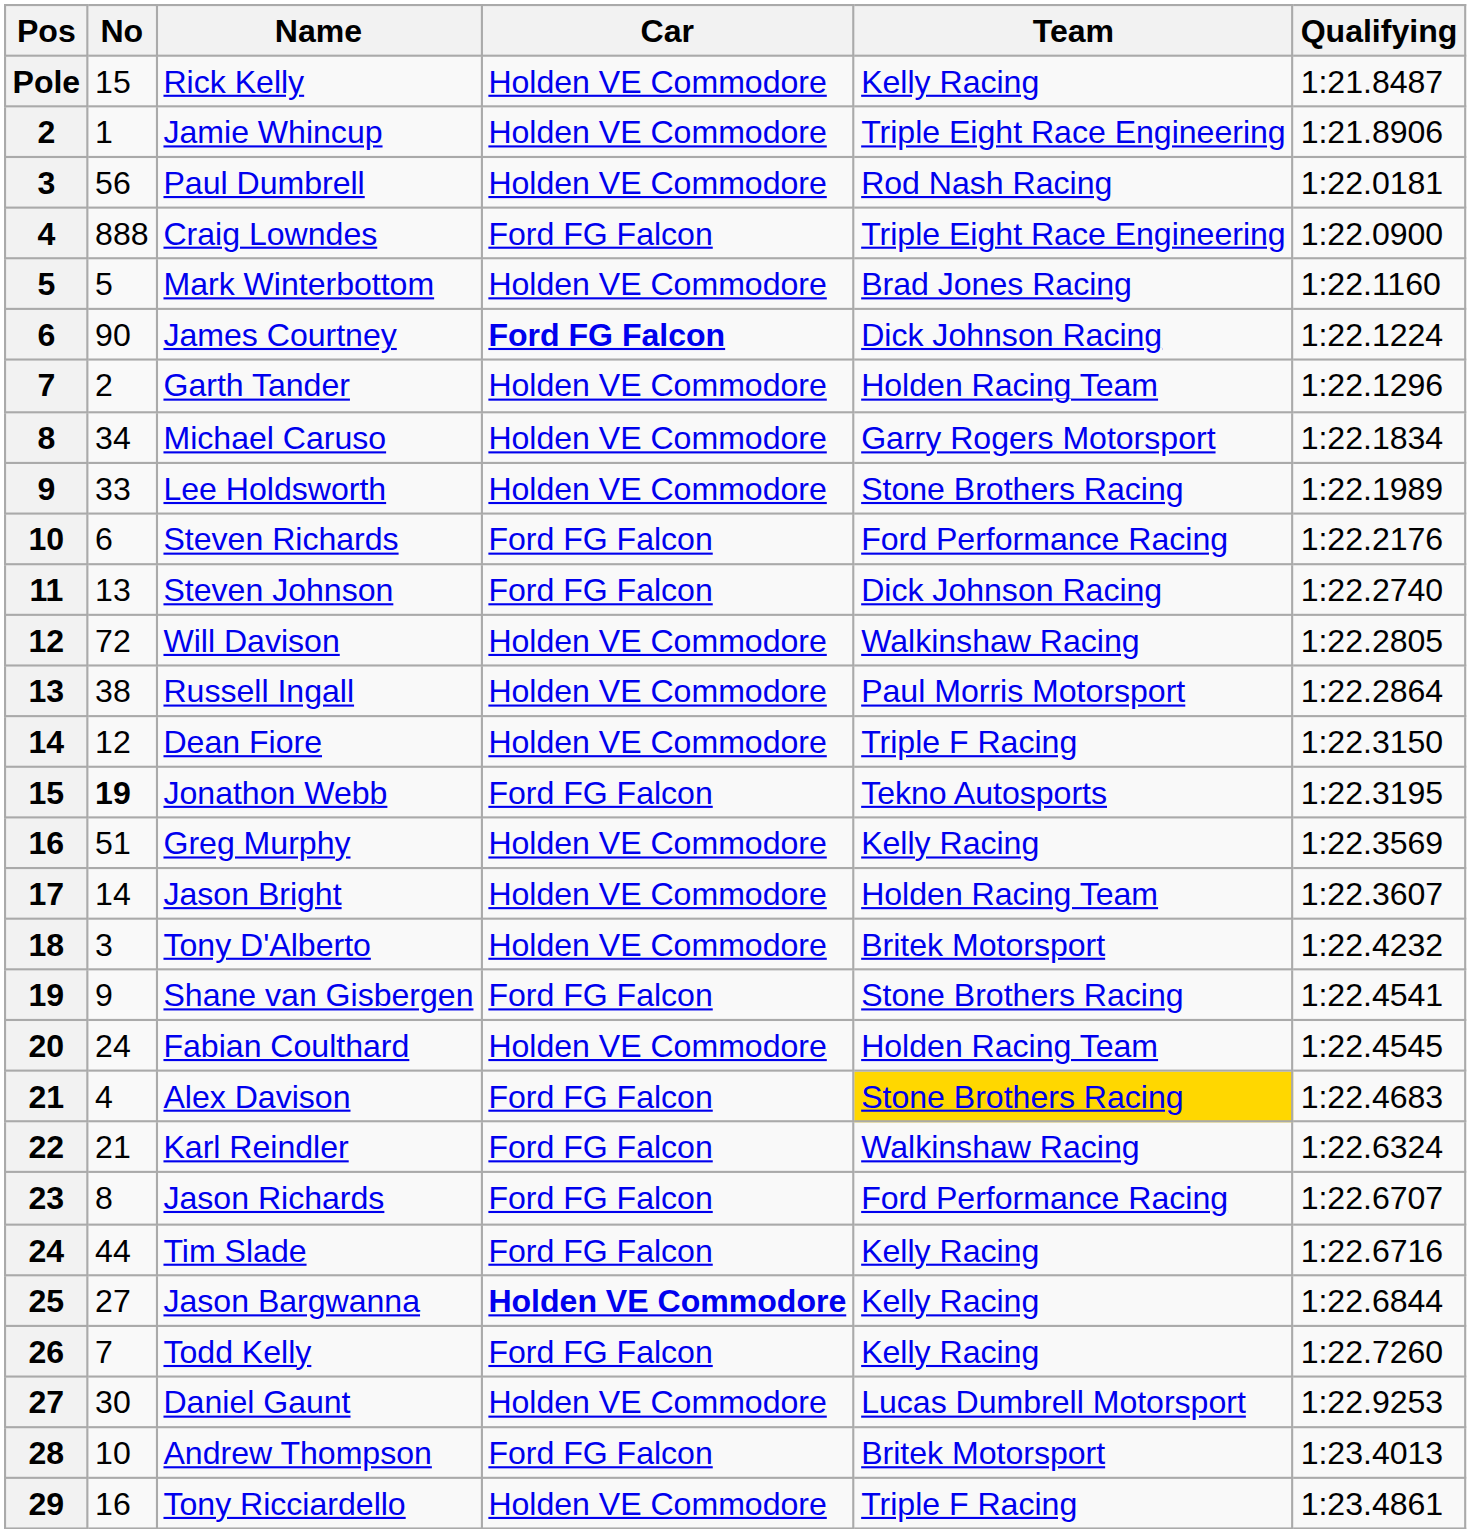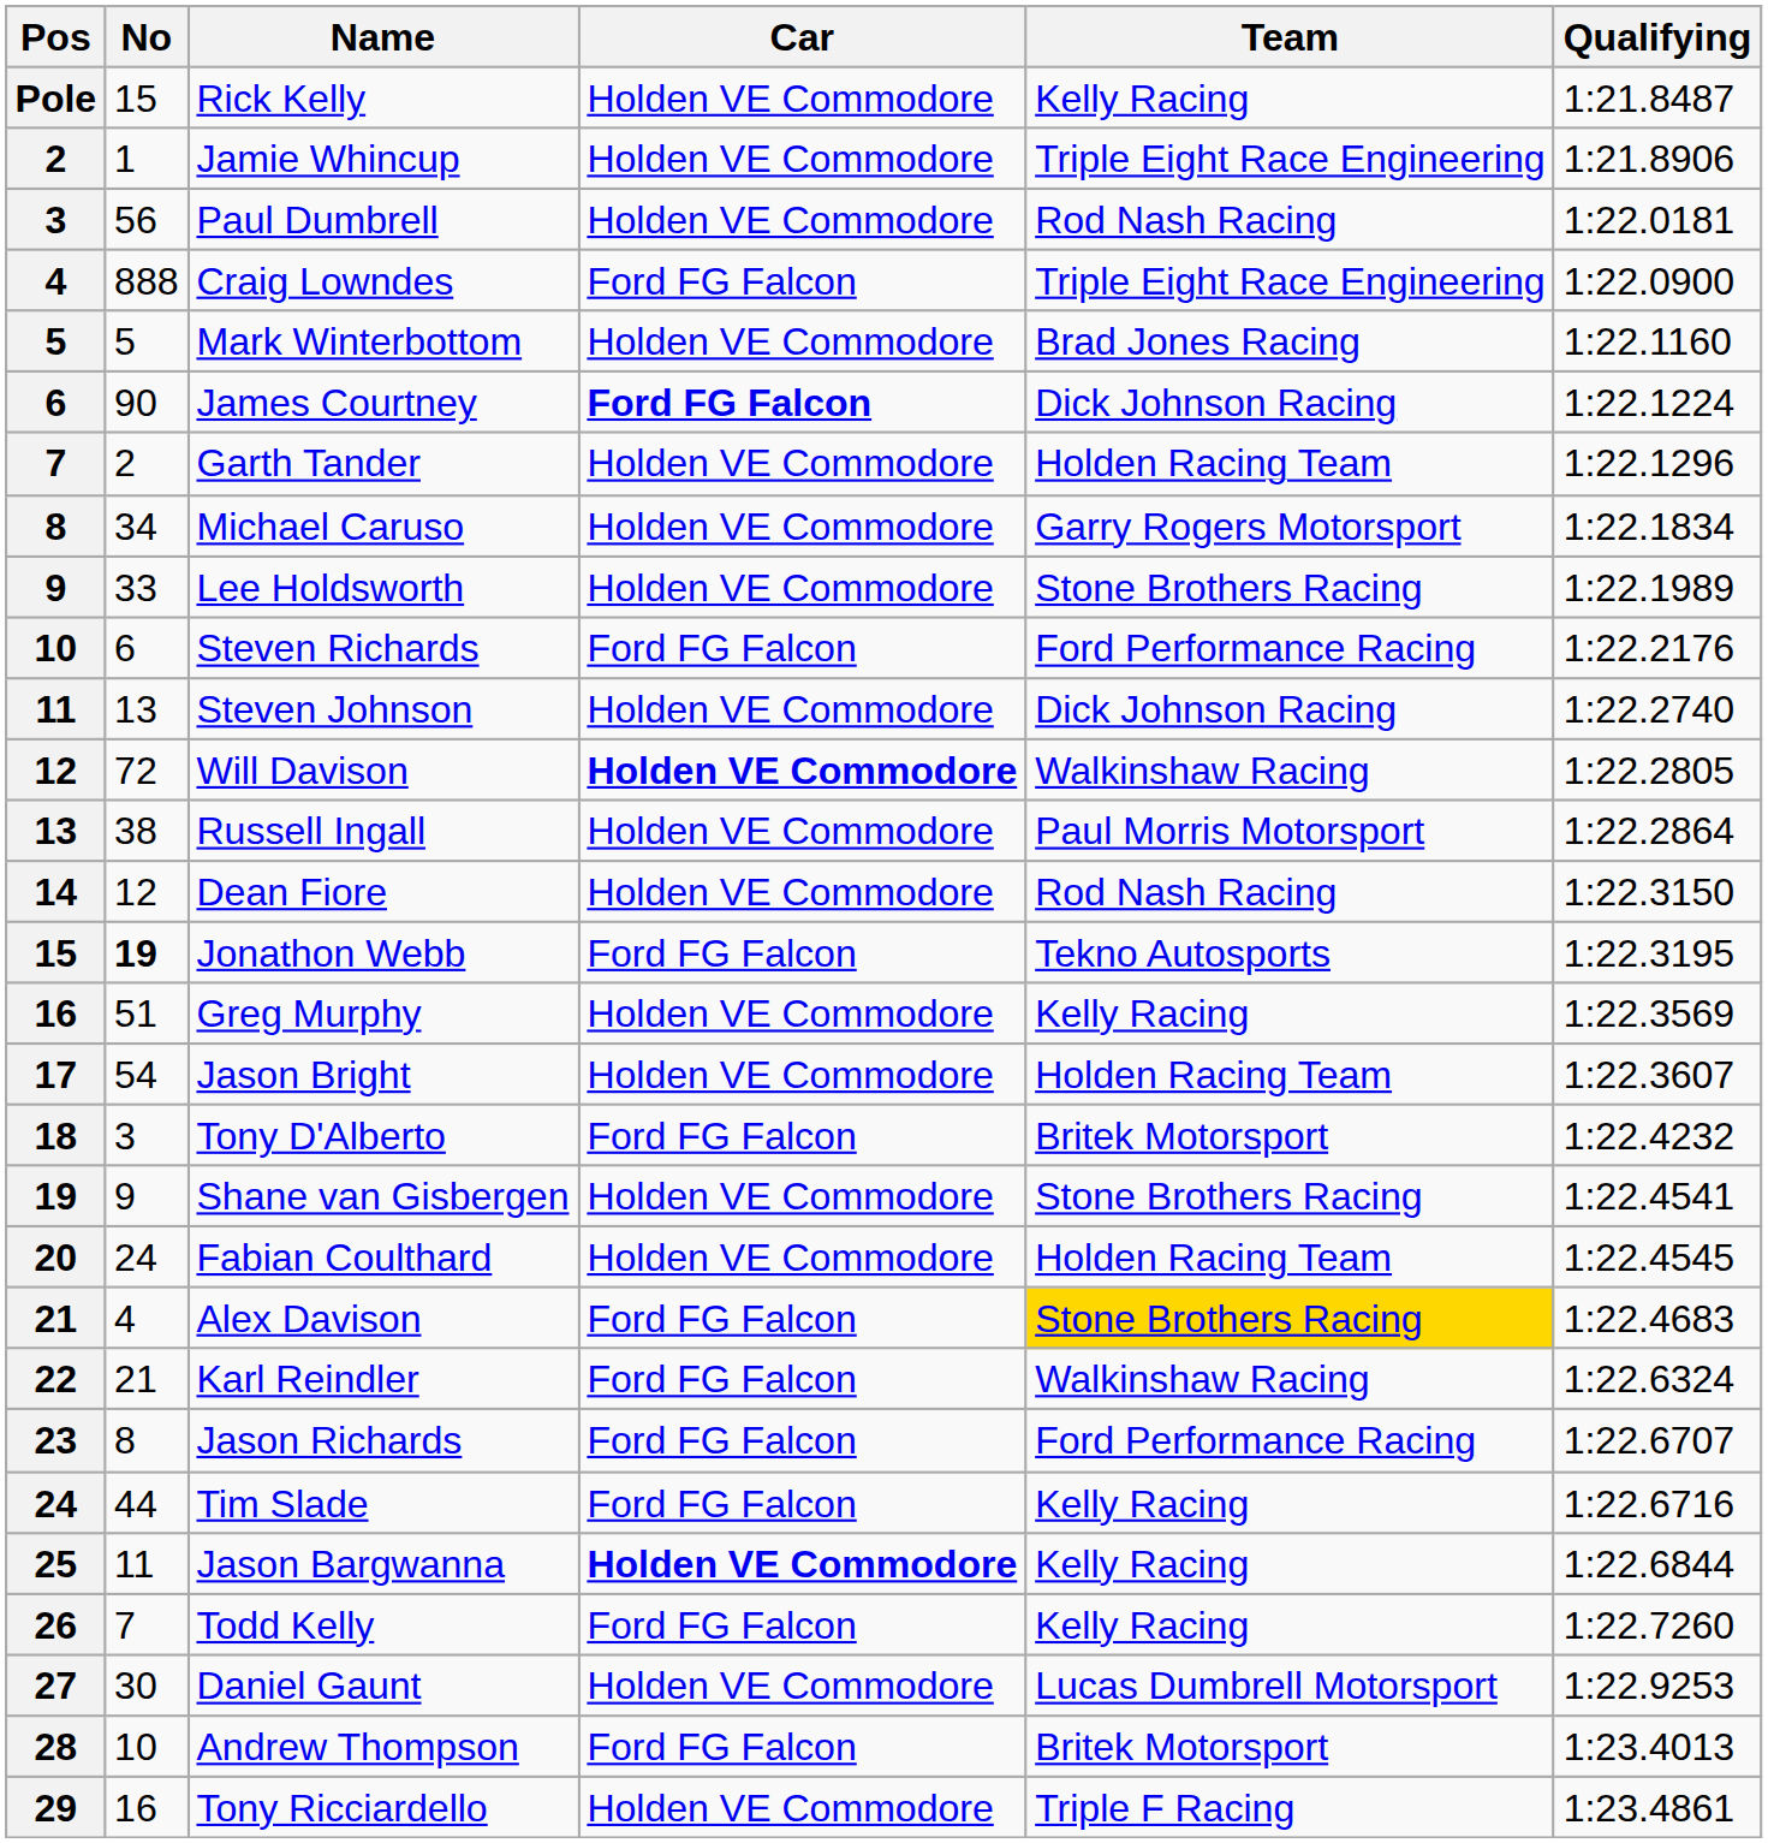 <table class="wikitable" style="font-size: 95%;">
 <tr>
 <th>Pos</th>
 <th>No</th>
 <th>Name</th>
 <th>Car</th>
 <th>Team</th>
 <th>Qualifying</th>
 </tr>
 <tr>
 <th>Pole</th>
 <td>15</td>
 <td><a href='#'>Rick Kelly</a></td>
 <td><a href='#'>Holden VE Commodore</a></td>
 <td><a href='#'>Kelly Racing</a></td>
 <td>1:21.8487</td>
 </tr>
 <tr>
 <th>2</th>
 <td>1</td>
 <td><a href='#'>Jamie Whincup</a></td>
 <td><a href='#'>Holden VE Commodore</a></td>
 <td><a href='#'>Triple Eight Race Engineering</a></td>
 <td>1:21.8906</td>
 </tr>
 <tr>
 <th>3</th>
 <td>56</td>
 <td><a href='#'>Paul Dumbrell</a></td>
 <td><a href='#'>Holden VE Commodore</a></td>
 <td><a href='#'>Rod Nash Racing</a></td>
 <td>1:22.0181</td>
 </tr>
 <tr>
 <th>4</th>
 <td>888</td>
 <td><a href='#'>Craig Lowndes</a></td>
 <td><a href='#'>Ford FG Falcon</a></td>
 <td><a href='#'>Triple Eight Race Engineering</a></td>
 <td>1:22.0900</td>
 </tr>
 <tr>
 <th>5</th>
 <td>5</td>
 <td><a href='#'>Mark Winterbottom</a></td>
 <td><a href='#'>Holden VE Commodore</a></td>
 <td><a href='#'>Brad Jones Racing</a></td>
 <td>1:22.1160</td>
 </tr>
 <tr>
 <th>6</th>
 <td>90</td>
 <td><a href='#'>James Courtney</a></td>
 <td><strong><a href='#'>Ford FG Falcon</a></strong></td>
 <td><a href='#'>Dick Johnson Racing</a></td>
 <td>1:22.1224</td>
 </tr>
 <tr>
 <th>7</th>
 <td>2</td>
 <td><a href='#'>Garth Tander</a></td>
 <td><a href='#'>Holden VE Commodore</a></td>
 <td><a href='#'>Holden Racing Team</a></td>
 <td>1:22.1296</td>
 </tr>
 <tr>
 <th>8</th>
 <td>34</td>
 <td><a href='#'>Michael Caruso</a></td>
 <td><a href='#'>Holden VE Commodore</a></td>
 <td><a href='#'>Garry Rogers Motorsport</a></td>
 <td>1:22.1834</td>
 </tr>
 <tr>
 <th>9</th>
 <td>33</td>
 <td><a href='#'>Lee Holdsworth</a></td>
 <td><a href='#'>Holden VE Commodore</a></td>
 <td><a href='#'>Stone Brothers Racing</a></td>
 <td>1:22.1989</td>
 </tr>
 <tr>
 <th>10</th>
 <td>6</td>
 <td><a href='#'>Steven Richards</a></td>
 <td><a href='#'>Ford FG Falcon</a></td>
 <td><a href='#'>Ford Performance Racing</a></td>
 <td>1:22.2176</td>
 </tr>
 <tr>
 <th>11</th>
 <td>13</td>
 <td><a href='#'>Steven Johnson</a></td>
-<td><a href='#'>Ford FG Falcon</a></td>
+<td><a href='#'>Holden VE Commodore</a></td>
 <td><a href='#'>Dick Johnson Racing</a></td>
 <td>1:22.2740</td>
 </tr>
 <tr>
 <th>12</th>
 <td>72</td>
 <td><a href='#'>Will Davison</a></td>
-<td><a href='#'>Holden VE Commodore</a></td>
+<td><strong><a href='#'>Holden VE Commodore</a></strong></td>
 <td><a href='#'>Walkinshaw Racing</a></td>
 <td>1:22.2805</td>
 </tr>
 <tr>
 <th>13</th>
 <td>38</td>
 <td><a href='#'>Russell Ingall</a></td>
 <td><a href='#'>Holden VE Commodore</a></td>
 <td><a href='#'>Paul Morris Motorsport</a></td>
 <td>1:22.2864</td>
 </tr>
 <tr>
 <th>14</th>
 <td>12</td>
 <td><a href='#'>Dean Fiore</a></td>
 <td><a href='#'>Holden VE Commodore</a></td>
-<td><a href='#'>Triple F Racing</a></td>
+<td><a href='#'>Rod Nash Racing</a></td>
 <td>1:22.3150</td>
 </tr>
 <tr>
 <th>15</th>
 <td><strong>19</strong></td>
 <td><a href='#'>Jonathon Webb</a></td>
 <td><a href='#'>Ford FG Falcon</a></td>
 <td><a href='#'>Tekno Autosports</a></td>
 <td>1:22.3195</td>
 </tr>
 <tr>
 <th>16</th>
 <td>51</td>
 <td><a href='#'>Greg Murphy</a></td>
 <td><a href='#'>Holden VE Commodore</a></td>
 <td><a href='#'>Kelly Racing</a></td>
 <td>1:22.3569</td>
 </tr>
 <tr>
 <th>17</th>
-<td>14</td>
+<td>54</td>
 <td><a href='#'>Jason Bright</a></td>
 <td><a href='#'>Holden VE Commodore</a></td>
 <td><a href='#'>Holden Racing Team</a></td>
 <td>1:22.3607</td>
 </tr>
 <tr>
 <th>18</th>
 <td>3</td>
 <td><a href='#'>Tony D'Alberto</a></td>
-<td><a href='#'>Holden VE Commodore</a></td>
+<td><a href='#'>Ford FG Falcon</a></td>
 <td><a href='#'>Britek Motorsport</a></td>
 <td>1:22.4232</td>
 </tr>
 <tr>
 <th>19</th>
 <td>9</td>
 <td><a href='#'>Shane van Gisbergen</a></td>
-<td><a href='#'>Ford FG Falcon</a></td>
+<td><a href='#'>Holden VE Commodore</a></td>
 <td><a href='#'>Stone Brothers Racing</a></td>
 <td>1:22.4541</td>
 </tr>
 <tr>
 <th>20</th>
 <td>24</td>
 <td><a href='#'>Fabian Coulthard</a></td>
 <td><a href='#'>Holden VE Commodore</a></td>
 <td><a href='#'>Holden Racing Team</a></td>
 <td>1:22.4545</td>
 </tr>
 <tr>
 <th>21</th>
 <td>4</td>
 <td><a href='#'>Alex Davison</a></td>
 <td><a href='#'>Ford FG Falcon</a></td>
 <td style="background: gold;"><a href='#'>Stone Brothers Racing</a></td>
 <td>1:22.4683</td>
 </tr>
 <tr>
 <th>22</th>
 <td>21</td>
 <td><a href='#'>Karl Reindler</a></td>
 <td><a href='#'>Ford FG Falcon</a></td>
 <td><a href='#'>Walkinshaw Racing</a></td>
 <td>1:22.6324</td>
 </tr>
 <tr>
 <th>23</th>
 <td>8</td>
 <td><a href='#'>Jason Richards</a></td>
 <td><a href='#'>Ford FG Falcon</a></td>
 <td><a href='#'>Ford Performance Racing</a></td>
 <td>1:22.6707</td>
 </tr>
 <tr>
 <th>24</th>
 <td>44</td>
 <td><a href='#'>Tim Slade</a></td>
 <td><a href='#'>Ford FG Falcon</a></td>
 <td><a href='#'>Kelly Racing</a></td>
 <td>1:22.6716</td>
 </tr>
 <tr>
 <th>25</th>
-<td>27</td>
+<td>11</td>
 <td><a href='#'>Jason Bargwanna</a></td>
 <td><strong><a href='#'>Holden VE Commodore</a></strong></td>
 <td><a href='#'>Kelly Racing</a></td>
 <td>1:22.6844</td>
 </tr>
 <tr>
 <th>26</th>
 <td>7</td>
 <td><a href='#'>Todd Kelly</a></td>
 <td><a href='#'>Ford FG Falcon</a></td>
 <td><a href='#'>Kelly Racing</a></td>
 <td>1:22.7260</td>
 </tr>
 <tr>
 <th>27</th>
 <td>30</td>
 <td><a href='#'>Daniel Gaunt</a></td>
 <td><a href='#'>Holden VE Commodore</a></td>
 <td><a href='#'>Lucas Dumbrell Motorsport</a></td>
 <td>1:22.9253</td>
 </tr>
 <tr>
 <th>28</th>
 <td>10</td>
 <td><a href='#'>Andrew Thompson</a></td>
 <td><a href='#'>Ford FG Falcon</a></td>
 <td><a href='#'>Britek Motorsport</a></td>
 <td>1:23.4013</td>
 </tr>
 <tr>
 <th>29</th>
 <td>16</td>
 <td><a href='#'>Tony Ricciardello</a></td>
 <td><a href='#'>Holden VE Commodore</a></td>
 <td><a href='#'>Triple F Racing</a></td>
 <td>1:23.4861</td>
 </tr>
 </table>
